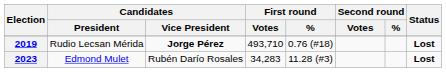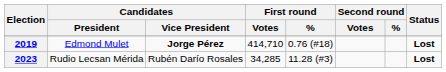 <table class="wikitable" style="text-align:center;">
 <tr>
 <th rowspan=2>Election</th>
 <th colspan=2>Candidates</th>
 <th colspan=2>First round</th>
 <th colspan=2>Second round</th>
 <th rowspan=2>Status</th>
 </tr>
 <tr>
 <th>President</th>
 <th>Vice President</th>
 <th>Votes</th>
 <th>%</th>
 <th>Votes</th>
 <th>%</th>
 </tr>
 <tr>
 </tr>
 <tr>
 <th><a href='#'>2019</a></th>
-<td>Rudio Lecsan Mérida</td>
+<td><a href='#'>Edmond Mulet</a></td>
 <td><strong>Jorge Pérez</strong></td>
-<td>493,710</td>
+<td>414,710</td>
 <td>0.76 (#18)</td>
 <td></td>
 <td></td>
 <td><strong>Lost</strong> </td>
 </tr>
 <tr>
 <th><a href='#'>2023</a></th>
-<td><a href='#'>Edmond Mulet</a></td>
+<td>Rudio Lecsan Mérida</td>
 <td>Rubén Darío Rosales</td>
-<td>34,283</td>
+<td>34,285</td>
 <td>11.28 (#3)</td>
 <td></td>
 <td></td>
 <td><strong>Lost</strong> </td>
 </tr>
 </table>
